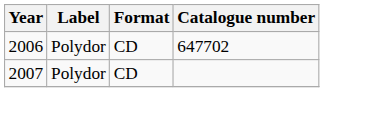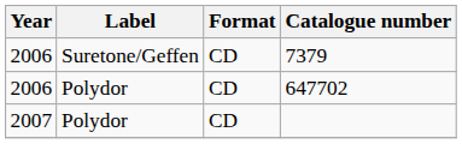 <table class="wikitable">
 <tr>
 <th>Year</th>
 <th>Label</th>
 <th>Format</th>
 <th>Catalogue number</th>
+</tr>
+<tr>
+<td>2006</td>
+<td>Suretone/Geffen</td>
+<td>CD</td>
+<td>7379</td>
 </tr>
 <tr>
 <td>2006</td>
 <td>Polydor</td>
 <td>CD</td>
 <td>647702</td>
 </tr>
 <tr>
 <td>2007</td>
 <td>Polydor</td>
 <td>CD</td>
 <td></td>
 </tr>
 <tr>
 </tr>
 </table>
